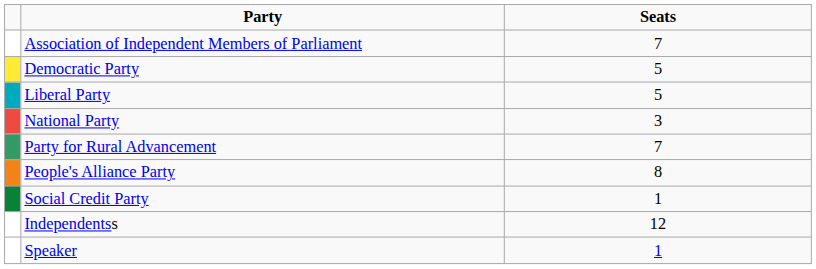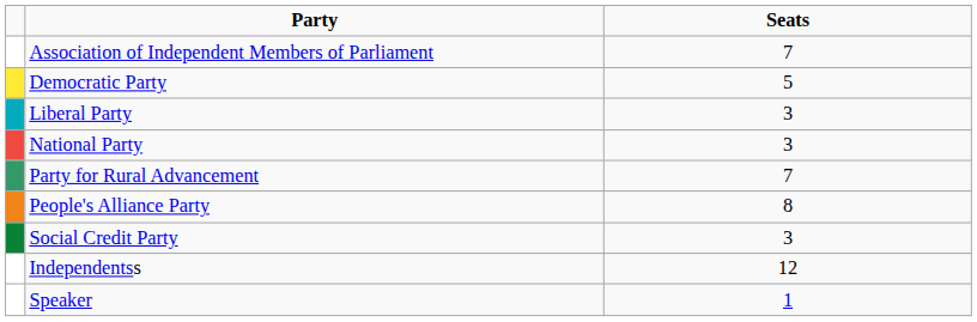 <table class="wikitable" width=50%>
 <tr ------------------>
 <td width=1%></td>
 <td width=30% align=center><strong>Party</strong></td>
 <td width=19% align=center><strong>Seats</strong></td>
 </tr>
 <tr ------------------>
 <td bgcolor=#ffffff></td>
 <td><a href='#'>Association of Independent Members of Parliament</a></td>
 <td align=center>7</td>
 </tr>
 <tr ------------------>
 <td bgcolor=#FFEB33></td>
 <td><a href='#'>Democratic Party</a></td>
 <td align=center>5</td>
 </tr>
 <tr ------------------>
 <td bgcolor=#02AABE></td>
 <td><a href='#'>Liberal Party</a></td>
-<td align=center>5</td>
+<td align=center>3</td>
 </tr>
 <tr ------------------>
 <td bgcolor=#EF4A42></td>
 <td><a href='#'>National Party</a></td>
 <td align=center>3</td>
 </tr>
 <tr ------------------>
 <td bgcolor=#339966></td>
 <td><a href='#'>Party for Rural Advancement</a></td>
 <td align=center>7</td>
 </tr>
 <tr ------------------>
 <td bgcolor=#F28317></td>
 <td><a href='#'>People's Alliance Party</a></td>
 <td align=center>8</td>
 </tr>
 <tr ------------------>
 <td bgcolor=#098137></td>
 <td><a href='#'>Social Credit Party</a></td>
-<td align=center>1</td>
+<td align=center>3</td>
 </tr>
 <tr ------------------>
 <td bgcolor=#ffffff></td>
 <td><a href='#'>Independents</a>s</td>
 <td align=center>12</td>
 </tr>
 <tr ------------------>
 <td bgcolor=#ffffff></td>
 <td><a href='#'>Speaker</a></td>
 <td align=center><a href='#'>1</a></td>
 </tr>
 </table>
